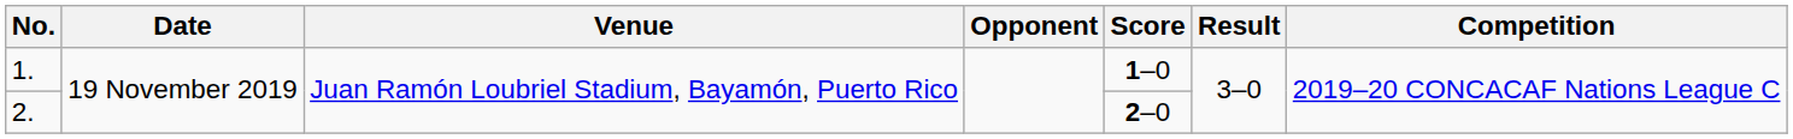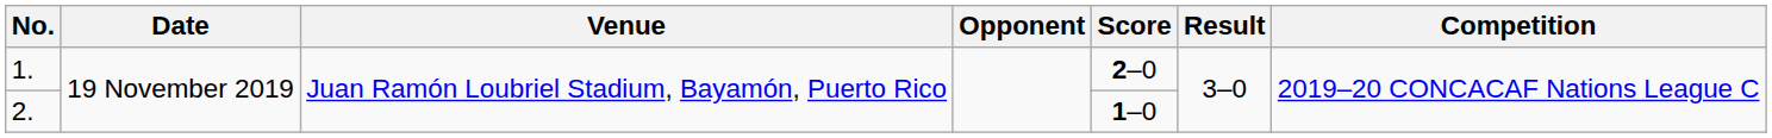 <table class="wikitable">
 <tr>
 <th>No.</th>
 <th>Date</th>
 <th>Venue</th>
 <th>Opponent</th>
 <th>Score</th>
 <th>Result</th>
 <th>Competition</th>
 </tr>
 <tr>
 <td>1.</td>
 <td rowspan="2">19 November 2019</td>
 <td rowspan="2"><a href='#'>Juan Ramón Loubriel Stadium</a>, <a href='#'>Bayamón</a>, <a href='#'>Puerto Rico</a></td>
 <td rowspan="2"></td>
-<td align=center><strong>1</strong>–0</td>
+<td align=center><strong>2</strong>–0</td>
 <td rowspan="2" style="text-align:center">3–0</td>
 <td rowspan="2"><a href='#'>2019–20 CONCACAF Nations League C</a></td>
 </tr>
 <tr>
 <td>2.</td>
-<td align=center><strong>2</strong>–0</td>
+<td align=center><strong>1</strong>–0</td>
 </tr>
 </table>
